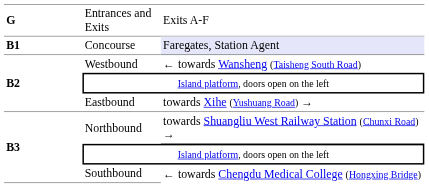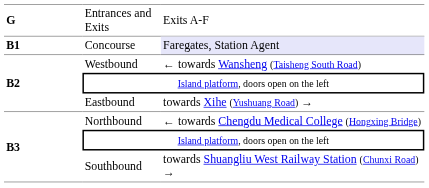 <table cellspacing=0 cellpadding=3>
 <tr>
 <td style="border-top:solid 1px gray;border-bottom:solid 1px gray;" width=100><strong>G</strong></td>
 <td style="border-top:solid 1px gray;border-bottom:solid 1px gray;" width=100>Entrances and Exits</td>
 <td style="border-top:solid 1px gray;border-bottom:solid 1px gray;" width=350>Exits A-F</td>
 </tr>
 <tr>
 <td style="border-bottom:solid 1px gray;"><strong>B1</strong></td>
 <td style="border-bottom:solid 1px gray;">Concourse</td>
 <td style="background: lavender; border-bottom:solid 1px gray;">Faregates, Station Agent</td>
 </tr>
 <tr>
 <td style="border-bottom:solid 1px gray;" rowspan=3><strong>B2</strong></td>
 <td>Westbound</td>
 <td>←  towards <a href='#'>Wansheng</a> <small>(<a href='#'>Taisheng South Road</a>)</small></td>
 </tr>
 <tr>
 <td style="border-right:solid 2px black;border-left:solid 2px black;border-top:solid 2px black;border-bottom:solid 2px black;text-align:center;" colspan=2><small><a href='#'>Island platform</a>, doors open on the left</small></td>
 </tr>
 <tr>
 <td style="border-bottom:solid 1px gray;">Eastbound</td>
 <td style="border-bottom:solid 1px gray;">  towards <a href='#'>Xihe</a> <small>(<a href='#'>Yushuang Road</a>)</small> →</td>
 </tr>
 <tr>
 <td style="border-bottom:solid 1px gray;" rowspan=3><strong>B3</strong></td>
 <td>Northbound</td>
-<td style="border-bottom:solid 1px gray;">  towards <a href='#'>Shuangliu West Railway Station</a> <small>(<a href='#'>Chunxi Road</a>)</small> →</td>
+<td>←  towards <a href='#'>Chengdu Medical College</a> <small>(<a href='#'>Hongxing Bridge</a>)</small></td>
 </tr>
 <tr>
 <td style="border-right:solid 2px black;border-left:solid 2px black;border-top:solid 2px black;border-bottom:solid 2px black;text-align:center;" colspan=2><small><a href='#'>Island platform</a>, doors open on the left</small></td>
 </tr>
 <tr>
 <td style="border-bottom:solid 1px gray;">Southbound</td>
-<td>←  towards <a href='#'>Chengdu Medical College</a> <small>(<a href='#'>Hongxing Bridge</a>)</small></td>
+<td style="border-bottom:solid 1px gray;">  towards <a href='#'>Shuangliu West Railway Station</a> <small>(<a href='#'>Chunxi Road</a>)</small> →</td>
 </tr>
 </table>
